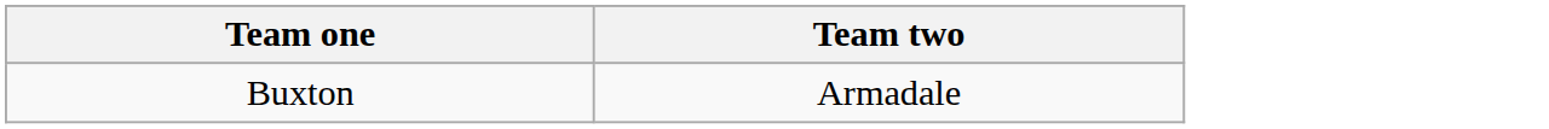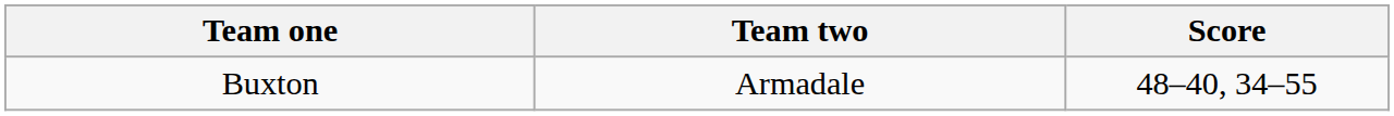 <table class="wikitable" style="text-align: center">
 <tr>
 <th width=250>Team one</th>
 <th width=250>Team two</th>
+<th width=150>Score</th>
 </tr>
 <tr>
 <td>Buxton</td>
 <td>Armadale</td>
+<td>48–40, 34–55</td>
 </tr>
 </table>
